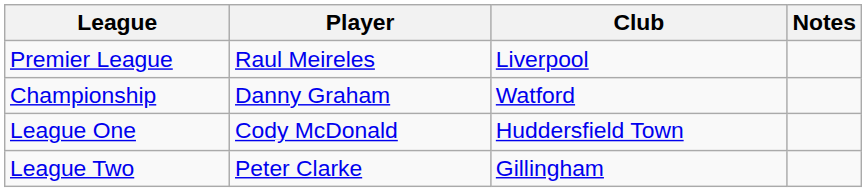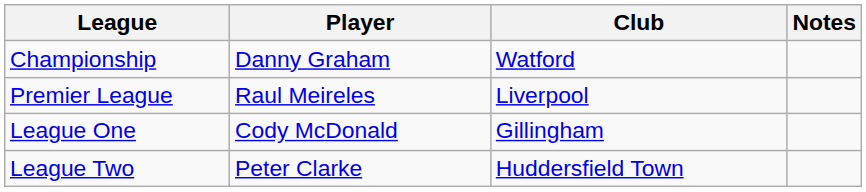 <table class="wikitable">
 <tr>
 <th>League</th>
 <th>Player</th>
 <th>Club</th>
 <th>Notes</th>
 </tr>
 <tr>
+<td><a href='#'>Championship</a></td>
+<td> <a href='#'>Danny Graham</a></td>
+<td><a href='#'>Watford</a></td>
+<td></td>
+</tr>
+<tr>
 <td width="150px"><a href='#'>Premier League</a></td>
 <td width="175px"> <a href='#'>Raul Meireles</a></td>
 <td width="200px"><a href='#'>Liverpool</a></td>
 <td></td>
 </tr>
 <tr>
-<td><a href='#'>Championship</a></td>
-<td> <a href='#'>Danny Graham</a></td>
-<td><a href='#'>Watford</a></td>
-<td></td>
-</tr>
-<tr>
 <td><a href='#'>League One</a></td>
 <td> <a href='#'>Cody McDonald</a></td>
-<td><a href='#'>Huddersfield Town</a></td>
+<td><a href='#'>Gillingham</a></td>
 <td></td>
 </tr>
 <tr>
 <td><a href='#'>League Two</a></td>
 <td> <a href='#'>Peter Clarke</a></td>
-<td><a href='#'>Gillingham</a></td>
+<td><a href='#'>Huddersfield Town</a></td>
 <td></td>
 </tr>
 </table>
